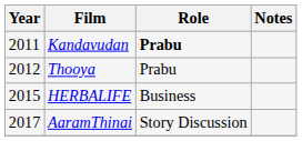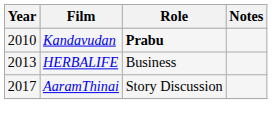 <table class="wikitable" style="background:#f5f5f5; font-size:90%;">
 <tr style="background:#B0C4DE;">
 <th>Year</th>
 <th>Film</th>
 <th>Role</th>
 <th>Notes</th>
 </tr>
 <tr>
-<td>2011</td>
+<td>2010</td>
 <td><em><a href='#'>Kandavudan</a></em></td>
 <td><strong>Prabu</strong></td>
 <td></td>
 </tr>
 <tr>
-<td>2012</td>
-<td><em><a href='#'>Thooya</a></em></td>
-<td>Prabu</td>
-<td></td>
-</tr>
-<tr>
-<td>2015</td>
+<td>2013</td>
 <td><em><a href='#'>HERBALIFE</a></em></td>
 <td>Business</td>
 <td></td>
 </tr>
 <tr>
 <td>2017</td>
 <td><em><a href='#'>AaramThinai</a></em></td>
 <td>Story Discussion</td>
 <td></td>
 </tr>
 <tr>
 </tr>
 </table>
